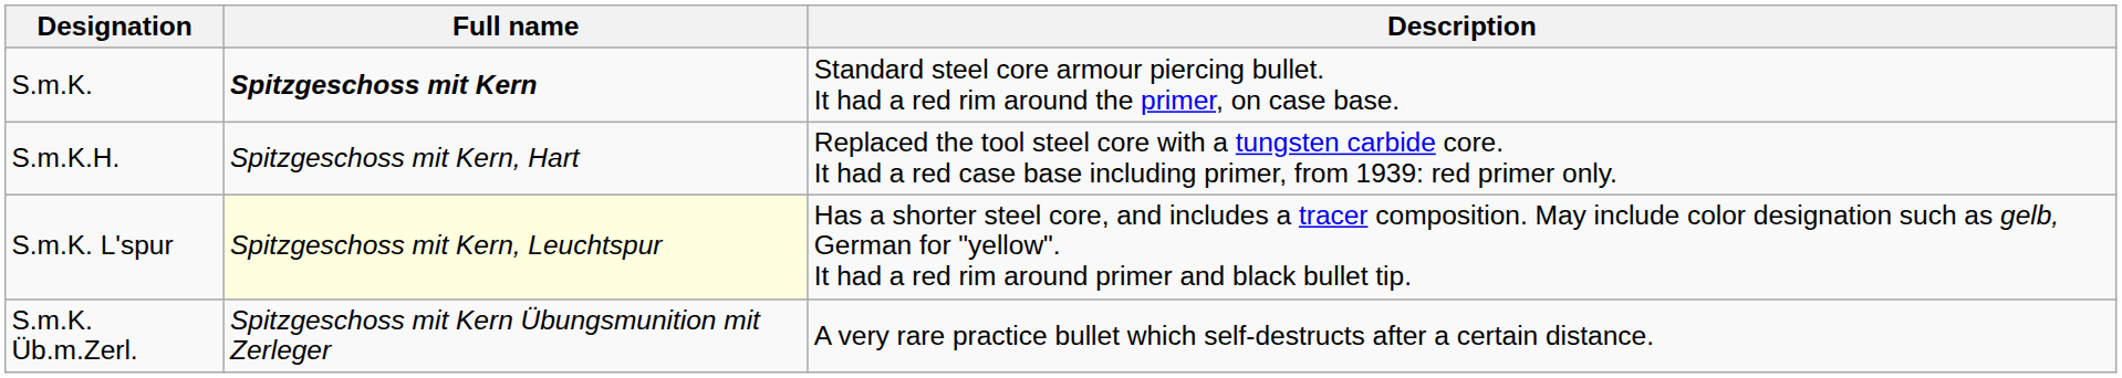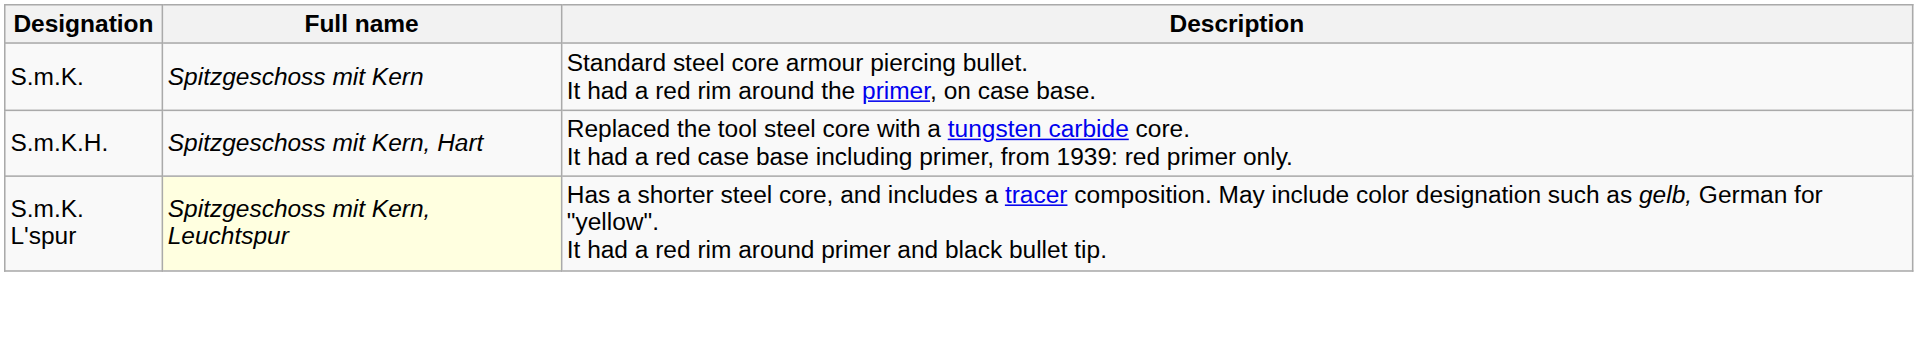 <table class="wikitable">
 <tr>
 <th>Designation</th>
 <th>Full name</th>
 <th>Description</th>
 </tr>
 <tr>
 <td>S.m.K.</td>
-<td><strong><em>Spitzgeschoss mit Kern</em></strong></td>
+<td><em>Spitzgeschoss mit Kern</em></td>
 <td>Standard steel core armour piercing bullet.<br> It had a red rim around the <a href='#'>primer</a>, on case base.</td>
 </tr>
 <tr>
 <td>S.m.K.H.</td>
 <td><em>Spitzgeschoss mit Kern, Hart</em></td>
 <td>Replaced the tool steel core with a <a href='#'>tungsten carbide</a> core.<br> It had a red case base including primer, from 1939: red primer only.</td>
 </tr>
 <tr>
 <td>S.m.K. L'spur </td>
 <td style="background: lightyellow;"><em>Spitzgeschoss mit Kern, Leuchtspur</em></td>
 <td>Has a shorter steel core, and includes a <a href='#'>tracer</a> composition. May include color designation such as <em>gelb,</em> German for "yellow".<br> It had a red rim around primer and black bullet tip.</td>
 </tr>
-<tr>
-<td>S.m.K. Üb.m.Zerl.</td>
-<td><em>Spitzgeschoss mit Kern Übungsmunition mit Zerleger</em></td>
-<td>A very rare practice bullet which self-destructs after a certain distance.</td>
-</tr>
 </table>
